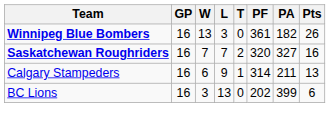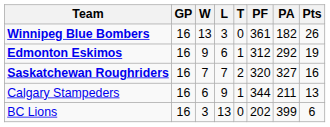 <table class="wikitable" style="float:left; margin-right:1em">
 <tr>
 <th>Team</th>
 <th>GP</th>
 <th>W</th>
 <th>L</th>
 <th>T</th>
 <th>PF</th>
 <th>PA</th>
 <th>Pts</th>
 </tr>
 <tr align="center">
 <td align="left"><strong><a href='#'>Winnipeg Blue Bombers</a></strong></td>
 <td>16</td>
 <td>13</td>
 <td>3</td>
 <td>0</td>
 <td>361</td>
 <td>182</td>
 <td>26</td>
 </tr>
 <tr align="center">
+<td align="left"><strong><a href='#'>Edmonton Eskimos</a></strong></td>
+<td>16</td>
+<td>9</td>
+<td>6</td>
+<td>1</td>
+<td>312</td>
+<td>292</td>
+<td>19</td>
+</tr>
+<tr align="center">
 <td align="left"><strong><a href='#'>Saskatchewan Roughriders</a></strong></td>
 <td>16</td>
 <td>7</td>
 <td>7</td>
 <td>2</td>
 <td>320</td>
 <td>327</td>
 <td>16</td>
 </tr>
 <tr align="center">
 <td align="left"><a href='#'>Calgary Stampeders</a></td>
 <td>16</td>
 <td>6</td>
 <td>9</td>
 <td>1</td>
-<td>314</td>
+<td>344</td>
 <td>211</td>
 <td>13</td>
 </tr>
 <tr align="center">
 <td align="left"><a href='#'>BC Lions</a></td>
 <td>16</td>
 <td>3</td>
 <td>13</td>
 <td>0</td>
 <td>202</td>
 <td>399</td>
 <td>6</td>
 </tr>
 </table>
